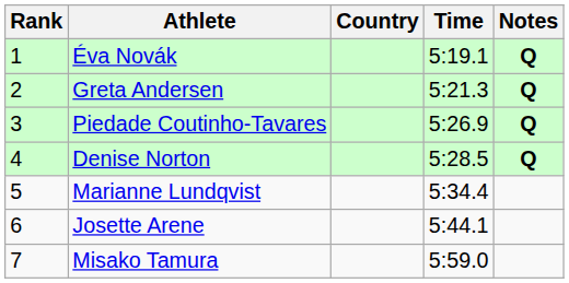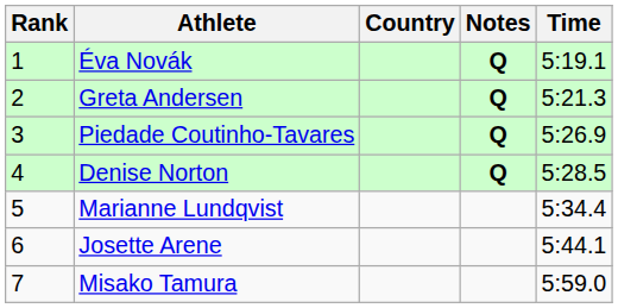 <table class="wikitable">
 <tr>
 <th>Rank</th>
 <th>Athlete</th>
 <th>Country</th>
+<th>Notes</th>
 <th>Time</th>
-<th>Notes</th>
 </tr>
 <tr bgcolor=#CCFFCC>
 <td>1</td>
 <td><a href='#'>Éva Novák</a></td>
 <td></td>
+<td align=center><strong>Q</strong></td>
 <td>5:19.1</td>
-<td align=center><strong>Q</strong></td>
 </tr>
 <tr bgcolor=#CCFFCC>
 <td>2</td>
 <td><a href='#'>Greta Andersen</a></td>
 <td></td>
+<td align=center><strong>Q</strong></td>
 <td>5:21.3</td>
-<td align=center><strong>Q</strong></td>
 </tr>
 <tr bgcolor=#CCFFCC>
 <td>3</td>
 <td><a href='#'>Piedade Coutinho-Tavares</a></td>
 <td></td>
+<td align=center><strong>Q</strong></td>
 <td>5:26.9</td>
-<td align=center><strong>Q</strong></td>
 </tr>
 <tr bgcolor=#CCFFCC>
 <td>4</td>
 <td><a href='#'>Denise Norton</a></td>
 <td></td>
+<td align=center><strong>Q</strong></td>
 <td>5:28.5</td>
-<td align=center><strong>Q</strong></td>
 </tr>
 <tr>
 <td>5</td>
 <td><a href='#'>Marianne Lundqvist</a></td>
 <td></td>
+<td></td>
 <td>5:34.4</td>
-<td></td>
 </tr>
 <tr>
 <td>6</td>
 <td><a href='#'>Josette Arene</a></td>
 <td></td>
+<td></td>
 <td>5:44.1</td>
-<td></td>
 </tr>
 <tr>
 <td>7</td>
 <td><a href='#'>Misako Tamura</a></td>
 <td></td>
+<td></td>
 <td>5:59.0</td>
-<td></td>
 </tr>
 </table>
